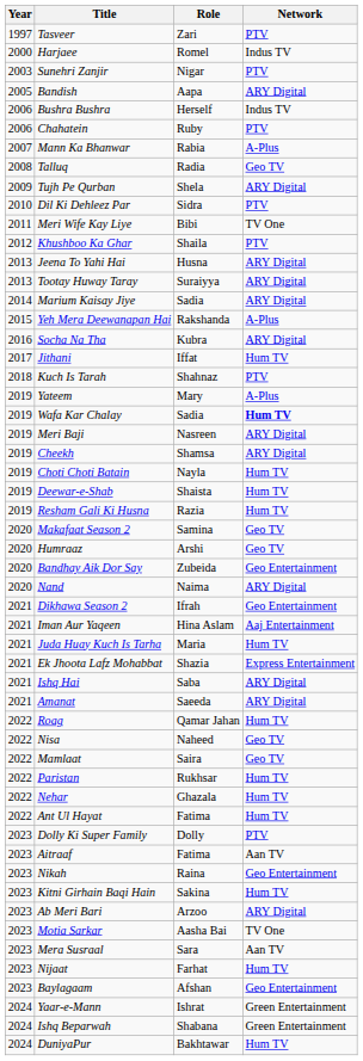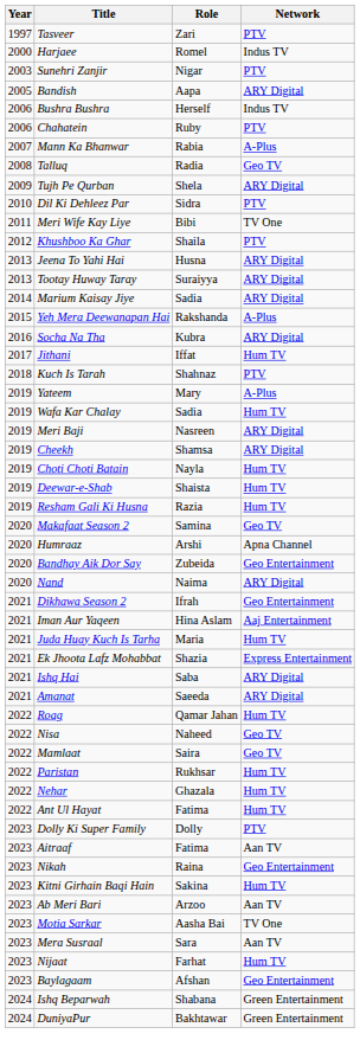 <table class="wikitable sortable plainrowheaders">
 <tr style="text-align:center;">
 <th scope="col">Year</th>
 <th scope="col">Title</th>
 <th scope="col">Role</th>
 <th scope="col">Network</th>
 </tr>
 <tr>
 <td>1997</td>
 <td><em>Tasveer</em></td>
 <td>Zari</td>
 <td><a href='#'>PTV</a></td>
 </tr>
 <tr>
 <td>2000</td>
 <td><em>Harjaee</em></td>
 <td>Romel</td>
 <td>Indus TV</td>
 </tr>
 <tr>
 <td>2003</td>
 <td><em>Sunehri Zanjir</em></td>
 <td>Nigar</td>
 <td><a href='#'>PTV</a></td>
 </tr>
 <tr>
 <td>2005</td>
 <td><em>Bandish</em></td>
 <td>Aapa</td>
 <td><a href='#'>ARY Digital</a></td>
 </tr>
 <tr>
 <td>2006</td>
 <td><em>Bushra Bushra</em></td>
 <td>Herself</td>
 <td>Indus TV</td>
 </tr>
 <tr>
 <td>2006</td>
 <td><em>Chahatein</em></td>
 <td>Ruby</td>
 <td><a href='#'>PTV</a></td>
 </tr>
 <tr>
 <td>2007</td>
 <td><em>Mann Ka Bhanwar</em></td>
 <td>Rabia</td>
 <td><a href='#'>A-Plus</a></td>
 </tr>
 <tr>
 <td>2008</td>
 <td><em>Talluq</em></td>
 <td>Radia</td>
 <td><a href='#'>Geo TV</a></td>
 </tr>
 <tr>
 <td>2009</td>
 <td><em>Tujh Pe Qurban</em></td>
 <td>Shela</td>
 <td><a href='#'>ARY Digital</a></td>
 </tr>
 <tr>
 <td>2010</td>
 <td><em>Dil Ki Dehleez Par</em></td>
 <td>Sidra</td>
 <td><a href='#'>PTV</a></td>
 </tr>
 <tr>
 <td>2011</td>
 <td><em>Meri Wife Kay Liye</em></td>
 <td>Bibi</td>
 <td>TV One</td>
 </tr>
 <tr>
 <td>2012</td>
 <td><em><a href='#'>Khushboo Ka Ghar</a></em></td>
 <td>Shaila</td>
 <td><a href='#'>PTV</a></td>
 </tr>
 <tr>
 <td>2013</td>
 <td><em>Jeena To Yahi Hai</em></td>
 <td>Husna</td>
 <td><a href='#'>ARY Digital</a></td>
 </tr>
 <tr>
 <td>2013</td>
 <td><em>Tootay Huway Taray</em></td>
 <td>Suraiyya</td>
 <td><a href='#'>ARY Digital</a></td>
 </tr>
 <tr>
 <td>2014</td>
 <td><em>Marium Kaisay Jiye</em></td>
 <td>Sadia</td>
 <td><a href='#'>ARY Digital</a></td>
 </tr>
 <tr>
 <td>2015</td>
 <td><em><a href='#'>Yeh Mera Deewanapan Hai</a></em></td>
 <td>Rakshanda</td>
 <td><a href='#'>A-Plus</a></td>
 </tr>
 <tr>
 <td>2016</td>
 <td><em><a href='#'>Socha Na Tha</a></em></td>
 <td>Kubra</td>
 <td><a href='#'>ARY Digital</a></td>
 </tr>
 <tr>
 <td>2017</td>
 <td><em><a href='#'>Jithani</a></em></td>
 <td>Iffat</td>
 <td><a href='#'>Hum TV</a></td>
 </tr>
 <tr>
 <td>2018</td>
 <td><em>Kuch Is Tarah</em></td>
 <td>Shahnaz</td>
 <td><a href='#'>PTV</a></td>
 </tr>
 <tr>
 <td>2019</td>
 <td><em>Yateem</em></td>
 <td>Mary</td>
 <td><a href='#'>A-Plus</a></td>
 </tr>
 <tr>
 <td>2019</td>
 <td><em>Wafa Kar Chalay</em></td>
 <td>Sadia</td>
-<td><strong><a href='#'>Hum TV</a></strong></td>
+<td><a href='#'>Hum TV</a></td>
 </tr>
 <tr>
 <td>2019</td>
 <td><em>Meri Baji</em></td>
 <td>Nasreen</td>
 <td><a href='#'>ARY Digital</a></td>
 </tr>
 <tr>
 <td>2019</td>
 <td><em><a href='#'>Cheekh</a></em></td>
 <td>Shamsa</td>
 <td><a href='#'>ARY Digital</a></td>
 </tr>
 <tr>
 <td>2019</td>
 <td><em><a href='#'>Choti Choti Batain</a></em></td>
 <td>Nayla</td>
 <td><a href='#'>Hum TV</a></td>
 </tr>
 <tr>
 <td>2019</td>
 <td><em><a href='#'>Deewar-e-Shab</a></em></td>
 <td>Shaista</td>
 <td><a href='#'>Hum TV</a></td>
 </tr>
 <tr>
 <td>2019</td>
 <td><em><a href='#'>Resham Gali Ki Husna</a></em></td>
 <td>Razia</td>
 <td><a href='#'>Hum TV</a></td>
 </tr>
 <tr>
 <td>2020</td>
 <td><em><a href='#'>Makafaat Season 2</a></em></td>
 <td>Samina</td>
 <td><a href='#'>Geo TV</a></td>
 </tr>
 <tr>
 <td>2020</td>
 <td><em>Humraaz</em></td>
 <td>Arshi</td>
-<td><a href='#'>Geo TV</a></td>
+<td>Apna Channel</td>
 </tr>
 <tr>
 <td>2020</td>
 <td><em><a href='#'>Bandhay Aik Dor Say</a></em></td>
 <td>Zubeida</td>
 <td><a href='#'>Geo Entertainment</a></td>
 </tr>
 <tr>
 <td>2020</td>
 <td><em><a href='#'>Nand</a></em></td>
 <td>Naima</td>
 <td><a href='#'>ARY Digital</a></td>
 </tr>
 <tr>
 <td>2021</td>
 <td><em><a href='#'>Dikhawa Season 2</a></em></td>
 <td>Ifrah</td>
 <td><a href='#'>Geo Entertainment</a></td>
 </tr>
 <tr>
 <td>2021</td>
 <td><em>Iman Aur Yaqeen</em></td>
 <td>Hina Aslam</td>
 <td><a href='#'>Aaj Entertainment</a></td>
 </tr>
 <tr>
 <td>2021</td>
 <td><em><a href='#'>Juda Huay Kuch Is Tarha</a></em></td>
 <td>Maria</td>
 <td><a href='#'>Hum TV</a></td>
 </tr>
 <tr>
 <td>2021</td>
 <td><em>Ek Jhoota Lafz Mohabbat</em></td>
 <td>Shazia</td>
 <td><a href='#'>Express Entertainment</a></td>
 </tr>
 <tr>
 <td>2021</td>
 <td><em><a href='#'>Ishq Hai</a></em></td>
 <td>Saba</td>
 <td><a href='#'>ARY Digital</a></td>
 </tr>
 <tr>
 <td>2021</td>
 <td><em><a href='#'>Amanat</a></em></td>
 <td>Saeeda</td>
 <td><a href='#'>ARY Digital</a></td>
 </tr>
 <tr>
 <td>2022</td>
 <td><em><a href='#'>Roag</a></em></td>
 <td>Qamar Jahan</td>
 <td><a href='#'>Hum TV</a></td>
 </tr>
 <tr>
 <td>2022</td>
 <td><em>Nisa</em></td>
 <td>Naheed</td>
 <td><a href='#'>Geo TV</a></td>
 </tr>
 <tr>
 <td>2022</td>
 <td><em>Mamlaat</em></td>
 <td>Saira</td>
 <td><a href='#'>Geo TV</a></td>
 </tr>
 <tr>
 <td>2022</td>
 <td><em><a href='#'>Paristan</a></em></td>
 <td>Rukhsar</td>
 <td><a href='#'>Hum TV</a></td>
 </tr>
 <tr>
 <td>2022</td>
 <td><em><a href='#'>Nehar</a></em></td>
 <td>Ghazala</td>
 <td><a href='#'>Hum TV</a></td>
 </tr>
 <tr>
 <td>2022</td>
 <td><em>Ant Ul Hayat</em></td>
 <td>Fatima</td>
 <td><a href='#'>Hum TV</a></td>
 </tr>
 <tr>
 <td>2023</td>
 <td><em>Dolly Ki Super Family</em></td>
 <td>Dolly</td>
 <td><a href='#'>PTV</a></td>
 </tr>
 <tr>
 <td>2023</td>
 <td><em>Aitraaf</em></td>
 <td>Fatima</td>
 <td>Aan TV</td>
 </tr>
 <tr>
 <td>2023</td>
 <td><em>Nikah</em></td>
 <td>Raina</td>
 <td><a href='#'>Geo Entertainment</a></td>
 </tr>
 <tr>
 <td>2023</td>
 <td><em>Kitni Girhain Baqi Hain</em></td>
 <td>Sakina</td>
 <td><a href='#'>Hum TV</a></td>
 </tr>
 <tr>
 <td>2023</td>
 <td><em>Ab Meri Bari</em></td>
 <td>Arzoo</td>
-<td><a href='#'>ARY Digital</a></td>
+<td>Aan TV</td>
 </tr>
 <tr>
 <td>2023</td>
 <td><em><a href='#'>Motia Sarkar</a></em></td>
 <td>Aasha Bai</td>
 <td>TV One</td>
 </tr>
 <tr>
 <td>2023</td>
 <td><em>Mera Susraal</em></td>
 <td>Sara</td>
 <td>Aan TV</td>
 </tr>
 <tr>
 <td>2023</td>
 <td><em>Nijaat</em></td>
 <td>Farhat</td>
 <td><a href='#'>Hum TV</a></td>
 </tr>
 <tr>
 <td>2023</td>
 <td><em>Baylagaam</em></td>
 <td>Afshan</td>
 <td><a href='#'>Geo Entertainment</a></td>
 </tr>
 <tr>
 <td>2024</td>
-<td><em>Yaar-e-Mann</em></td>
-<td>Ishrat</td>
-<td>Green Entertainment</td>
-</tr>
-<tr>
-<td>2024</td>
 <td><em>Ishq Beparwah</em></td>
 <td>Shabana</td>
 <td>Green Entertainment</td>
 </tr>
 <tr>
 <td>2024</td>
 <td><em>DuniyaPur</em></td>
 <td>Bakhtawar</td>
-<td><a href='#'>Hum TV</a></td>
+<td>Green Entertainment</td>
 </tr>
 </table>
